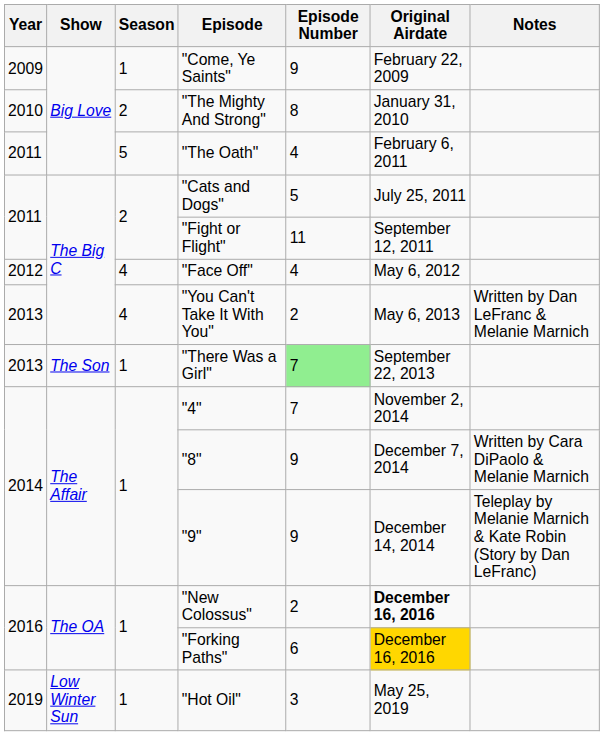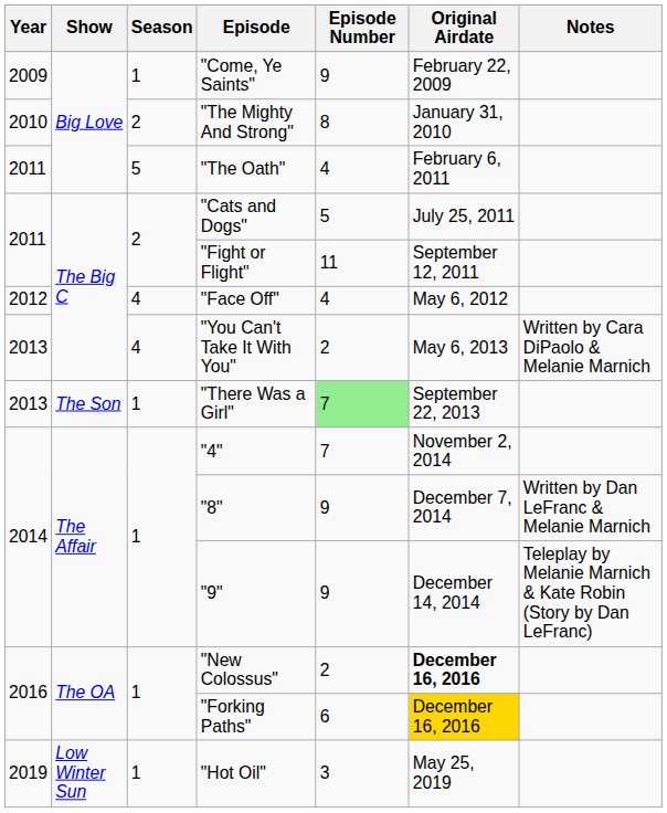 <table class="wikitable">
 <tr>
 <th>Year</th>
 <th>Show</th>
 <th>Season</th>
 <th>Episode</th>
 <th>Episode Number</th>
 <th>Original Airdate</th>
 <th>Notes</th>
 </tr>
 <tr>
 <td>2009</td>
 <td rowspan="3"><em><a href='#'>Big Love</a></em></td>
 <td>1</td>
 <td>"Come, Ye Saints"</td>
 <td>9</td>
 <td>February 22, 2009</td>
 <td></td>
 </tr>
 <tr>
 <td>2010</td>
 <td>2</td>
 <td>"The Mighty And Strong"</td>
 <td>8</td>
 <td>January 31, 2010</td>
 <td></td>
 </tr>
 <tr>
 <td>2011</td>
 <td>5</td>
 <td>"The Oath"</td>
 <td>4</td>
 <td>February 6, 2011</td>
 <td></td>
 </tr>
 <tr>
 <td rowspan="2">2011</td>
 <td rowspan="4"><em><a href='#'>The Big C</a></em></td>
 <td rowspan="2">2</td>
 <td>"Cats and Dogs"</td>
 <td>5</td>
 <td>July 25, 2011</td>
 <td></td>
 </tr>
 <tr>
 <td>"Fight or Flight"</td>
 <td>11</td>
 <td>September 12, 2011</td>
 <td></td>
 </tr>
 <tr>
 <td>2012</td>
 <td>4</td>
 <td>"Face Off"</td>
 <td>4</td>
 <td>May 6, 2012</td>
 <td></td>
 </tr>
 <tr>
 <td>2013</td>
 <td>4</td>
 <td>"You Can't Take It With You"</td>
 <td>2</td>
 <td>May 6, 2013</td>
-<td>Written by Dan LeFranc & Melanie Marnich</td>
+<td>Written by Cara DiPaolo & Melanie Marnich</td>
 </tr>
 <tr>
 <td>2013</td>
 <td><em><a href='#'>The Son</a></em></td>
 <td>1</td>
 <td>"There Was a Girl"</td>
 <td style="background: lightgreen;">7</td>
 <td>September 22, 2013</td>
 <td></td>
 </tr>
 <tr>
 <td rowspan="3">2014</td>
 <td rowspan="3"><em><a href='#'>The Affair</a></em></td>
 <td rowspan="3">1</td>
 <td>"4"</td>
 <td>7</td>
 <td>November 2, 2014</td>
 <td></td>
 </tr>
 <tr>
 <td>"8"</td>
 <td>9</td>
 <td>December 7, 2014</td>
-<td>Written by Cara DiPaolo & Melanie Marnich</td>
+<td>Written by Dan LeFranc & Melanie Marnich</td>
 </tr>
 <tr>
 <td>"9"</td>
 <td>9</td>
 <td>December 14, 2014</td>
 <td>Teleplay by Melanie Marnich & Kate Robin<br>(Story by Dan LeFranc)</td>
 </tr>
 <tr>
 <td rowspan="2">2016</td>
 <td rowspan="2"><em><a href='#'>The OA</a></em></td>
 <td rowspan="2">1</td>
 <td>"New Colossus"</td>
 <td>2</td>
 <td><strong>December 16, 2016</strong></td>
 <td></td>
 </tr>
 <tr>
 <td>"Forking Paths"</td>
 <td>6</td>
 <td style="background: gold;">December 16, 2016</td>
 <td></td>
 </tr>
 <tr>
 <td>2019</td>
 <td><em><a href='#'>Low Winter Sun</a></em></td>
 <td>1</td>
 <td>"Hot Oil"</td>
 <td>3</td>
 <td>May 25, 2019</td>
 <td></td>
 </tr>
 </table>
